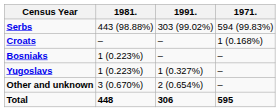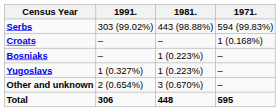 <table class="wikitable" style="font-size:95%;">
 <tr>
 <th>Census Year</th>
+<th>1991.</th>
 <th>1981.</th>
-<th>1991.</th>
 <th>1971.</th>
 </tr>
 <tr>
 <td><strong><a href='#'>Serbs</a></strong></td>
+<td>303 (99.02%)</td>
 <td>443 (98.88%)</td>
-<td>303 (99.02%)</td>
 <td>594 (99.83%)</td>
 </tr>
 <tr>
 <td><strong><a href='#'>Croats</a></strong></td>
 <td>–</td>
 <td>–</td>
 <td>1 (0.168%)</td>
 </tr>
 <tr>
 <td><strong><a href='#'>Bosniaks</a></strong></td>
+<td>–</td>
 <td>1 (0.223%)</td>
-<td>–</td>
 <td>–</td>
 </tr>
 <tr>
 <td><strong><a href='#'>Yugoslavs</a></strong></td>
+<td>1 (0.327%)</td>
 <td>1 (0.223%)</td>
-<td>1 (0.327%)</td>
 <td>–</td>
 </tr>
 <tr>
 <td><strong>Other and unknown</strong></td>
+<td>2 (0.654%)</td>
 <td>3 (0.670%)</td>
-<td>2 (0.654%)</td>
 <td>–</td>
 </tr>
 <tr>
 <td><strong>Total</strong></td>
+<td><strong>306</strong></td>
 <td><strong>448</strong></td>
-<td><strong>306</strong></td>
 <td><strong>595</strong></td>
 </tr>
 </table>
